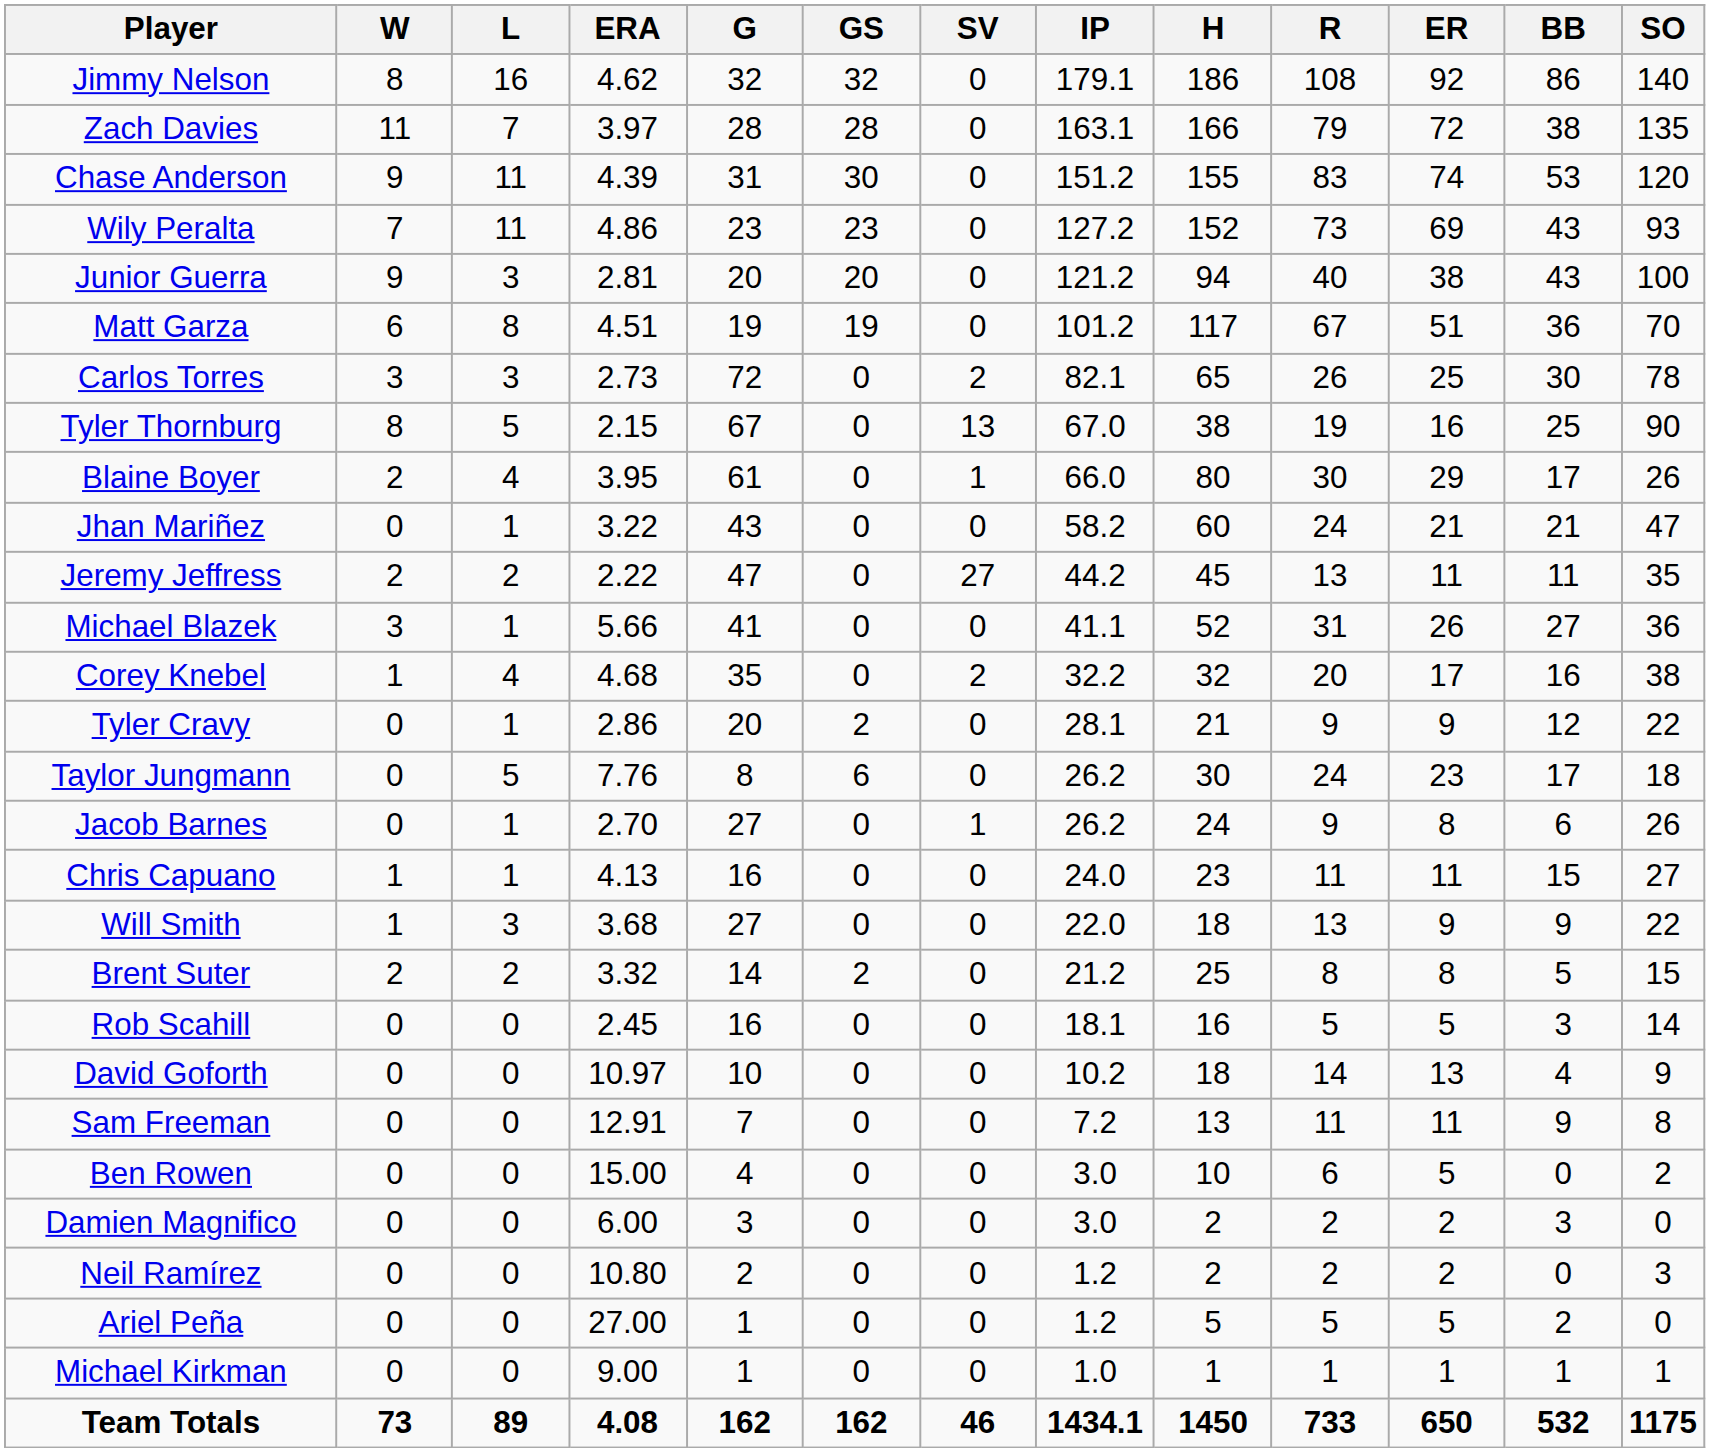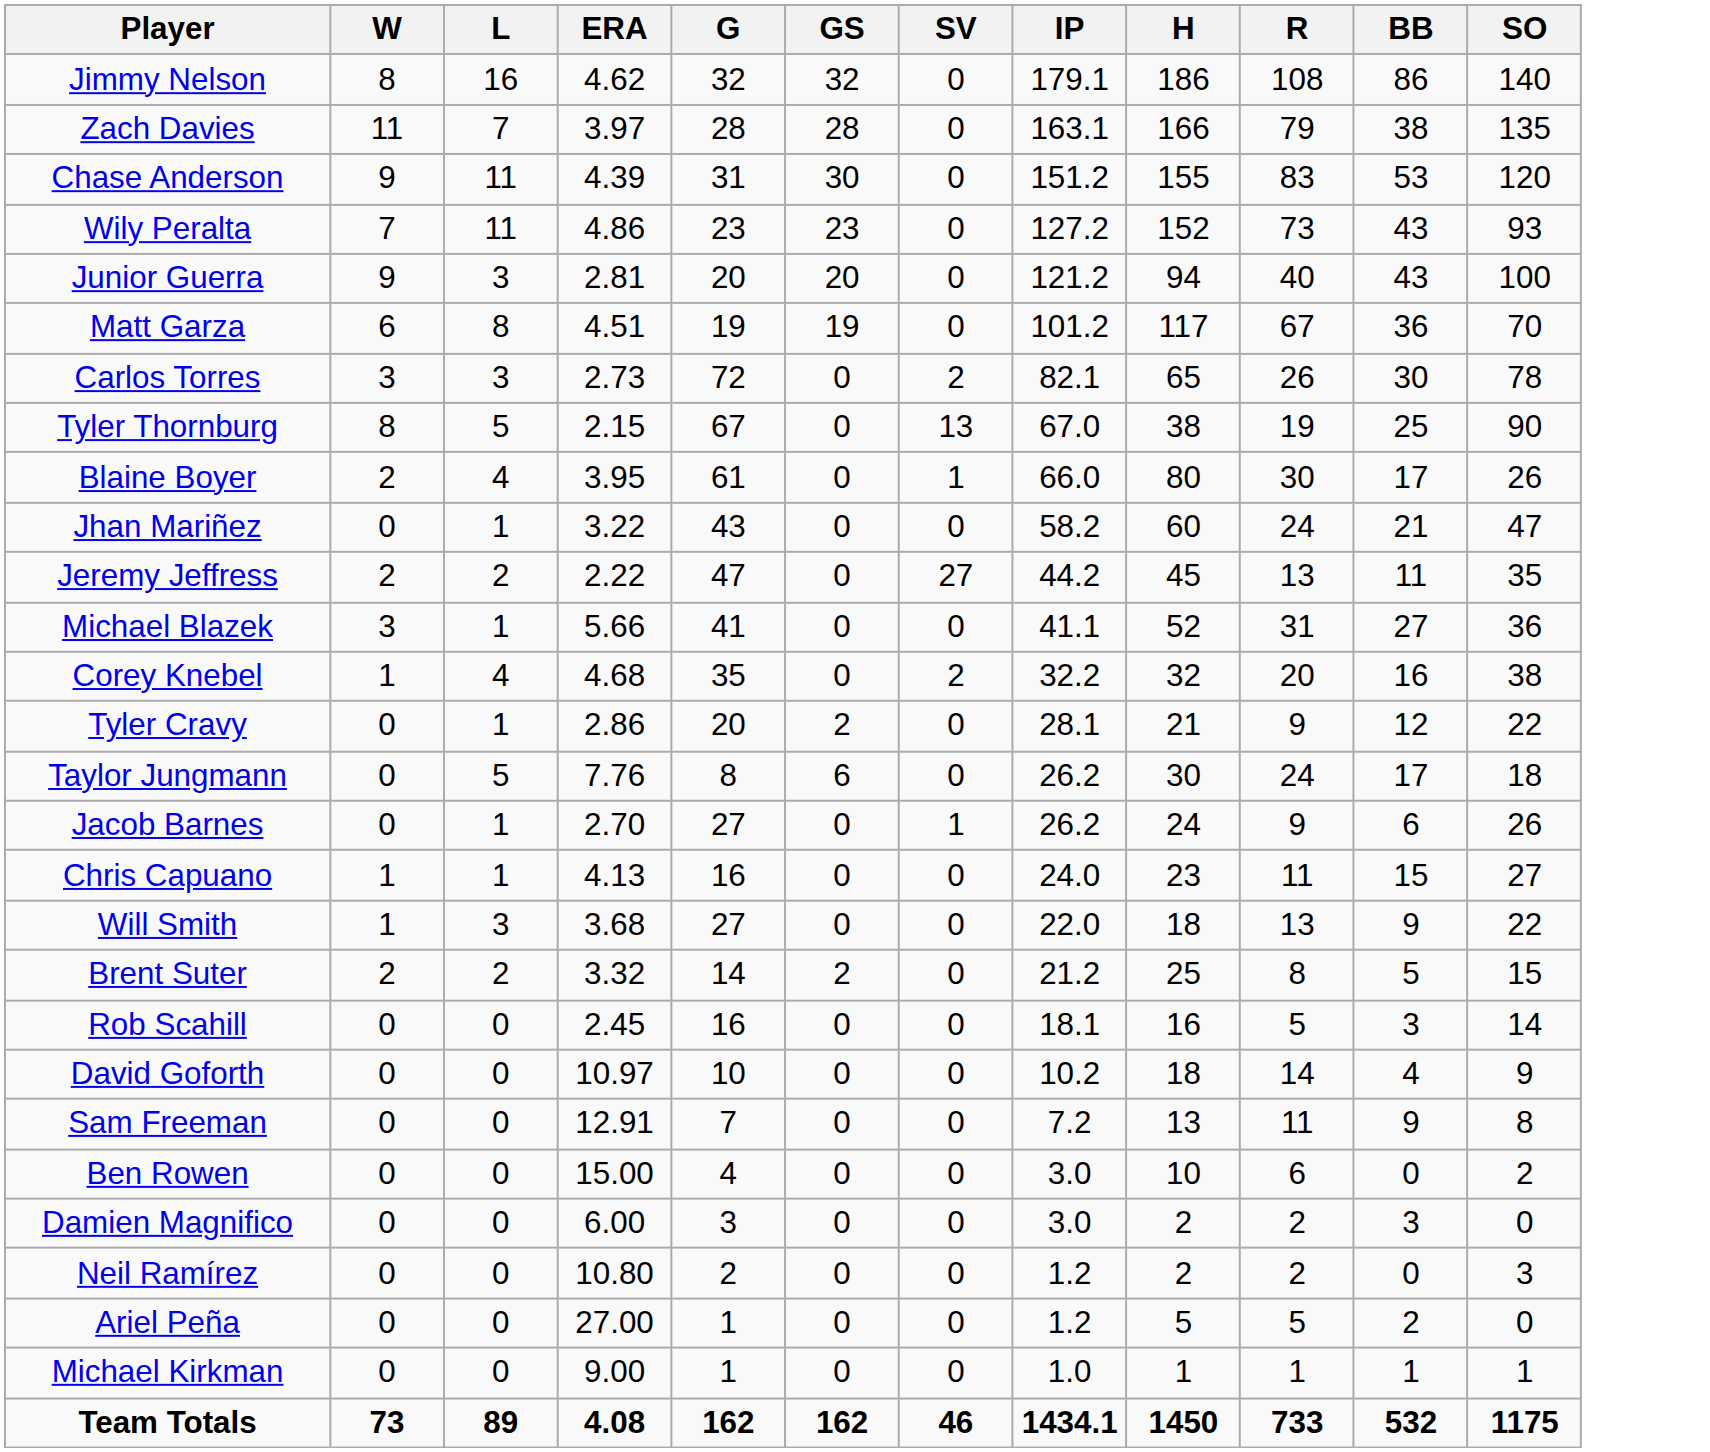 <table class=wikitable style="text-align:center">
 <tr>
 <th bgcolor=#DDDDFF; width="20%">Player</th>
 <th bgcolor=#DDDDFF; width="7%">W</th>
 <th bgcolor=#DDDDFF; width="7%">L</th>
 <th bgcolor=#DDDDFF; width="7%">ERA</th>
 <th bgcolor=#DDDDFF; width="7%">G</th>
 <th bgcolor=#DDDDFF; width="7%">GS</th>
 <th bgcolor=#DDDDFF; width="7%">SV</th>
 <th bgcolor=#DDDDFF; width="7%">IP</th>
 <th bgcolor=#DDDDFF; width="7%">H</th>
 <th bgcolor=#DDDDFF; width="7%">R</th>
-<th bgcolor=#DDDDFF; width="7%">ER</th>
 <th bgcolor=#DDDDFF; width="7%">BB</th>
 <th bgcolor=#DDDDFF; width="7%">SO</th>
 </tr>
 <tr>
 <td><a href='#'>Jimmy Nelson</a></td>
 <td>8</td>
 <td>16</td>
 <td>4.62</td>
 <td>32</td>
 <td>32</td>
 <td>0</td>
 <td>179.1</td>
 <td>186</td>
 <td>108</td>
-<td>92</td>
 <td>86</td>
 <td>140</td>
 </tr>
 <tr>
 <td><a href='#'>Zach Davies</a></td>
 <td>11</td>
 <td>7</td>
 <td>3.97</td>
 <td>28</td>
 <td>28</td>
 <td>0</td>
 <td>163.1</td>
 <td>166</td>
 <td>79</td>
-<td>72</td>
 <td>38</td>
 <td>135</td>
 </tr>
 <tr>
 <td><a href='#'>Chase Anderson</a></td>
 <td>9</td>
 <td>11</td>
 <td>4.39</td>
 <td>31</td>
 <td>30</td>
 <td>0</td>
 <td>151.2</td>
 <td>155</td>
 <td>83</td>
-<td>74</td>
 <td>53</td>
 <td>120</td>
 </tr>
 <tr>
 <td><a href='#'>Wily Peralta</a></td>
 <td>7</td>
 <td>11</td>
 <td>4.86</td>
 <td>23</td>
 <td>23</td>
 <td>0</td>
 <td>127.2</td>
 <td>152</td>
 <td>73</td>
-<td>69</td>
 <td>43</td>
 <td>93</td>
 </tr>
 <tr>
 <td><a href='#'>Junior Guerra</a></td>
 <td>9</td>
 <td>3</td>
 <td>2.81</td>
 <td>20</td>
 <td>20</td>
 <td>0</td>
 <td>121.2</td>
 <td>94</td>
 <td>40</td>
-<td>38</td>
 <td>43</td>
 <td>100</td>
 </tr>
 <tr>
 <td><a href='#'>Matt Garza</a></td>
 <td>6</td>
 <td>8</td>
 <td>4.51</td>
 <td>19</td>
 <td>19</td>
 <td>0</td>
 <td>101.2</td>
 <td>117</td>
 <td>67</td>
-<td>51</td>
 <td>36</td>
 <td>70</td>
 </tr>
 <tr>
 <td><a href='#'>Carlos Torres</a></td>
 <td>3</td>
 <td>3</td>
 <td>2.73</td>
 <td>72</td>
 <td>0</td>
 <td>2</td>
 <td>82.1</td>
 <td>65</td>
 <td>26</td>
-<td>25</td>
 <td>30</td>
 <td>78</td>
 </tr>
 <tr>
 <td><a href='#'>Tyler Thornburg</a></td>
 <td>8</td>
 <td>5</td>
 <td>2.15</td>
 <td>67</td>
 <td>0</td>
 <td>13</td>
 <td>67.0</td>
 <td>38</td>
 <td>19</td>
-<td>16</td>
 <td>25</td>
 <td>90</td>
 </tr>
 <tr>
 <td><a href='#'>Blaine Boyer</a></td>
 <td>2</td>
 <td>4</td>
 <td>3.95</td>
 <td>61</td>
 <td>0</td>
 <td>1</td>
 <td>66.0</td>
 <td>80</td>
 <td>30</td>
-<td>29</td>
 <td>17</td>
 <td>26</td>
 </tr>
 <tr>
 <td><a href='#'>Jhan Mariñez</a></td>
 <td>0</td>
 <td>1</td>
 <td>3.22</td>
 <td>43</td>
 <td>0</td>
 <td>0</td>
 <td>58.2</td>
 <td>60</td>
 <td>24</td>
 <td>21</td>
-<td>21</td>
 <td>47</td>
 </tr>
 <tr>
 <td><a href='#'>Jeremy Jeffress</a></td>
 <td>2</td>
 <td>2</td>
 <td>2.22</td>
 <td>47</td>
 <td>0</td>
 <td>27</td>
 <td>44.2</td>
 <td>45</td>
 <td>13</td>
 <td>11</td>
-<td>11</td>
 <td>35</td>
 </tr>
 <tr>
 <td><a href='#'>Michael Blazek</a></td>
 <td>3</td>
 <td>1</td>
 <td>5.66</td>
 <td>41</td>
 <td>0</td>
 <td>0</td>
 <td>41.1</td>
 <td>52</td>
 <td>31</td>
-<td>26</td>
 <td>27</td>
 <td>36</td>
 </tr>
 <tr>
 <td><a href='#'>Corey Knebel</a></td>
 <td>1</td>
 <td>4</td>
 <td>4.68</td>
 <td>35</td>
 <td>0</td>
 <td>2</td>
 <td>32.2</td>
 <td>32</td>
 <td>20</td>
-<td>17</td>
 <td>16</td>
 <td>38</td>
 </tr>
 <tr>
 <td><a href='#'>Tyler Cravy</a></td>
 <td>0</td>
 <td>1</td>
 <td>2.86</td>
 <td>20</td>
 <td>2</td>
 <td>0</td>
 <td>28.1</td>
 <td>21</td>
-<td>9</td>
 <td>9</td>
 <td>12</td>
 <td>22</td>
 </tr>
 <tr>
 <td><a href='#'>Taylor Jungmann</a></td>
 <td>0</td>
 <td>5</td>
 <td>7.76</td>
 <td>8</td>
 <td>6</td>
 <td>0</td>
 <td>26.2</td>
 <td>30</td>
 <td>24</td>
-<td>23</td>
 <td>17</td>
 <td>18</td>
 </tr>
 <tr>
 <td><a href='#'>Jacob Barnes</a></td>
 <td>0</td>
 <td>1</td>
 <td>2.70</td>
 <td>27</td>
 <td>0</td>
 <td>1</td>
 <td>26.2</td>
 <td>24</td>
 <td>9</td>
-<td>8</td>
 <td>6</td>
 <td>26</td>
 </tr>
 <tr>
 <td><a href='#'>Chris Capuano</a></td>
 <td>1</td>
 <td>1</td>
 <td>4.13</td>
 <td>16</td>
 <td>0</td>
 <td>0</td>
 <td>24.0</td>
 <td>23</td>
-<td>11</td>
 <td>11</td>
 <td>15</td>
 <td>27</td>
 </tr>
 <tr>
 <td><a href='#'>Will Smith</a></td>
 <td>1</td>
 <td>3</td>
 <td>3.68</td>
 <td>27</td>
 <td>0</td>
 <td>0</td>
 <td>22.0</td>
 <td>18</td>
 <td>13</td>
 <td>9</td>
-<td>9</td>
 <td>22</td>
 </tr>
 <tr>
 <td><a href='#'>Brent Suter</a></td>
 <td>2</td>
 <td>2</td>
 <td>3.32</td>
 <td>14</td>
 <td>2</td>
 <td>0</td>
 <td>21.2</td>
 <td>25</td>
-<td>8</td>
 <td>8</td>
 <td>5</td>
 <td>15</td>
 </tr>
 <tr>
 <td><a href='#'>Rob Scahill</a></td>
 <td>0</td>
 <td>0</td>
 <td>2.45</td>
 <td>16</td>
 <td>0</td>
 <td>0</td>
 <td>18.1</td>
 <td>16</td>
 <td>5</td>
-<td>5</td>
 <td>3</td>
 <td>14</td>
 </tr>
 <tr>
 <td><a href='#'>David Goforth</a></td>
 <td>0</td>
 <td>0</td>
 <td>10.97</td>
 <td>10</td>
 <td>0</td>
 <td>0</td>
 <td>10.2</td>
 <td>18</td>
 <td>14</td>
-<td>13</td>
 <td>4</td>
 <td>9</td>
 </tr>
 <tr>
 <td><a href='#'>Sam Freeman</a></td>
 <td>0</td>
 <td>0</td>
 <td>12.91</td>
 <td>7</td>
 <td>0</td>
 <td>0</td>
 <td>7.2</td>
 <td>13</td>
-<td>11</td>
 <td>11</td>
 <td>9</td>
 <td>8</td>
 </tr>
 <tr>
 <td><a href='#'>Ben Rowen</a></td>
 <td>0</td>
 <td>0</td>
 <td>15.00</td>
 <td>4</td>
 <td>0</td>
 <td>0</td>
 <td>3.0</td>
 <td>10</td>
 <td>6</td>
-<td>5</td>
 <td>0</td>
 <td>2</td>
 </tr>
 <tr>
 <td><a href='#'>Damien Magnifico</a></td>
 <td>0</td>
 <td>0</td>
 <td>6.00</td>
 <td>3</td>
 <td>0</td>
 <td>0</td>
 <td>3.0</td>
-<td>2</td>
 <td>2</td>
 <td>2</td>
 <td>3</td>
 <td>0</td>
 </tr>
 <tr>
 <td><a href='#'>Neil Ramírez</a></td>
 <td>0</td>
 <td>0</td>
 <td>10.80</td>
 <td>2</td>
 <td>0</td>
 <td>0</td>
 <td>1.2</td>
 <td>2</td>
 <td>2</td>
-<td>2</td>
 <td>0</td>
 <td>3</td>
 </tr>
 <tr>
 <td><a href='#'>Ariel Peña</a></td>
 <td>0</td>
 <td>0</td>
 <td>27.00</td>
 <td>1</td>
 <td>0</td>
 <td>0</td>
 <td>1.2</td>
-<td>5</td>
 <td>5</td>
 <td>5</td>
 <td>2</td>
 <td>0</td>
 </tr>
 <tr>
 <td><a href='#'>Michael Kirkman</a></td>
 <td>0</td>
 <td>0</td>
 <td>9.00</td>
 <td>1</td>
 <td>0</td>
 <td>0</td>
 <td>1.0</td>
 <td>1</td>
 <td>1</td>
 <td>1</td>
 <td>1</td>
-<td>1</td>
 </tr>
 <tr>
 <td><strong>Team Totals</strong></td>
 <td><strong>73</strong></td>
 <td><strong>89</strong></td>
 <td><strong>4.08</strong></td>
 <td><strong>162</strong></td>
 <td><strong>162</strong></td>
 <td><strong>46</strong></td>
 <td><strong>1434.1</strong></td>
 <td><strong>1450</strong></td>
 <td><strong>733</strong></td>
-<td><strong>650</strong></td>
 <td><strong>532</strong></td>
 <td><strong>1175</strong></td>
 </tr>
 </table>
